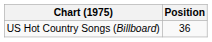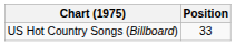 <table class="wikitable">
 <tr>
 <th>Chart (1975)</th>
 <th>Position</th>
 </tr>
 <tr>
 <td>US Hot Country Songs (<em>Billboard</em>)</td>
-<td align="center">36</td>
+<td align="center">33</td>
 </tr>
 </table>
